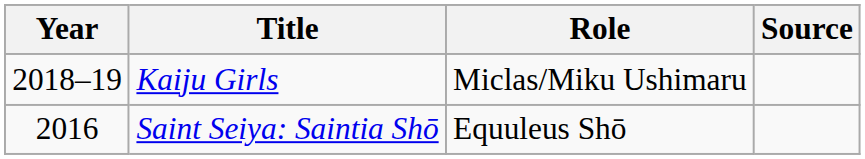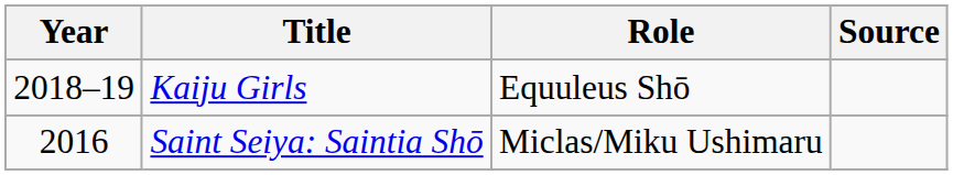 <table class="wikitable sortable plainrowheaders">
 <tr>
 <th>Year</th>
 <th>Title</th>
 <th>Role</th>
 <th class="unsortable">Source</th>
 </tr>
 <tr>
 <td align="center">2018–19</td>
 <td><em><a href='#'>Kaiju Girls</a></em></td>
-<td>Miclas/Miku Ushimaru</td>
+<td>Equuleus Shō</td>
 <td></td>
 </tr>
 <tr>
 <td align="center">2016</td>
 <td><em><a href='#'>Saint Seiya: Saintia Shō</a></em></td>
-<td>Equuleus Shō</td>
+<td>Miclas/Miku Ushimaru</td>
 <td></td>
 </tr>
 </table>
